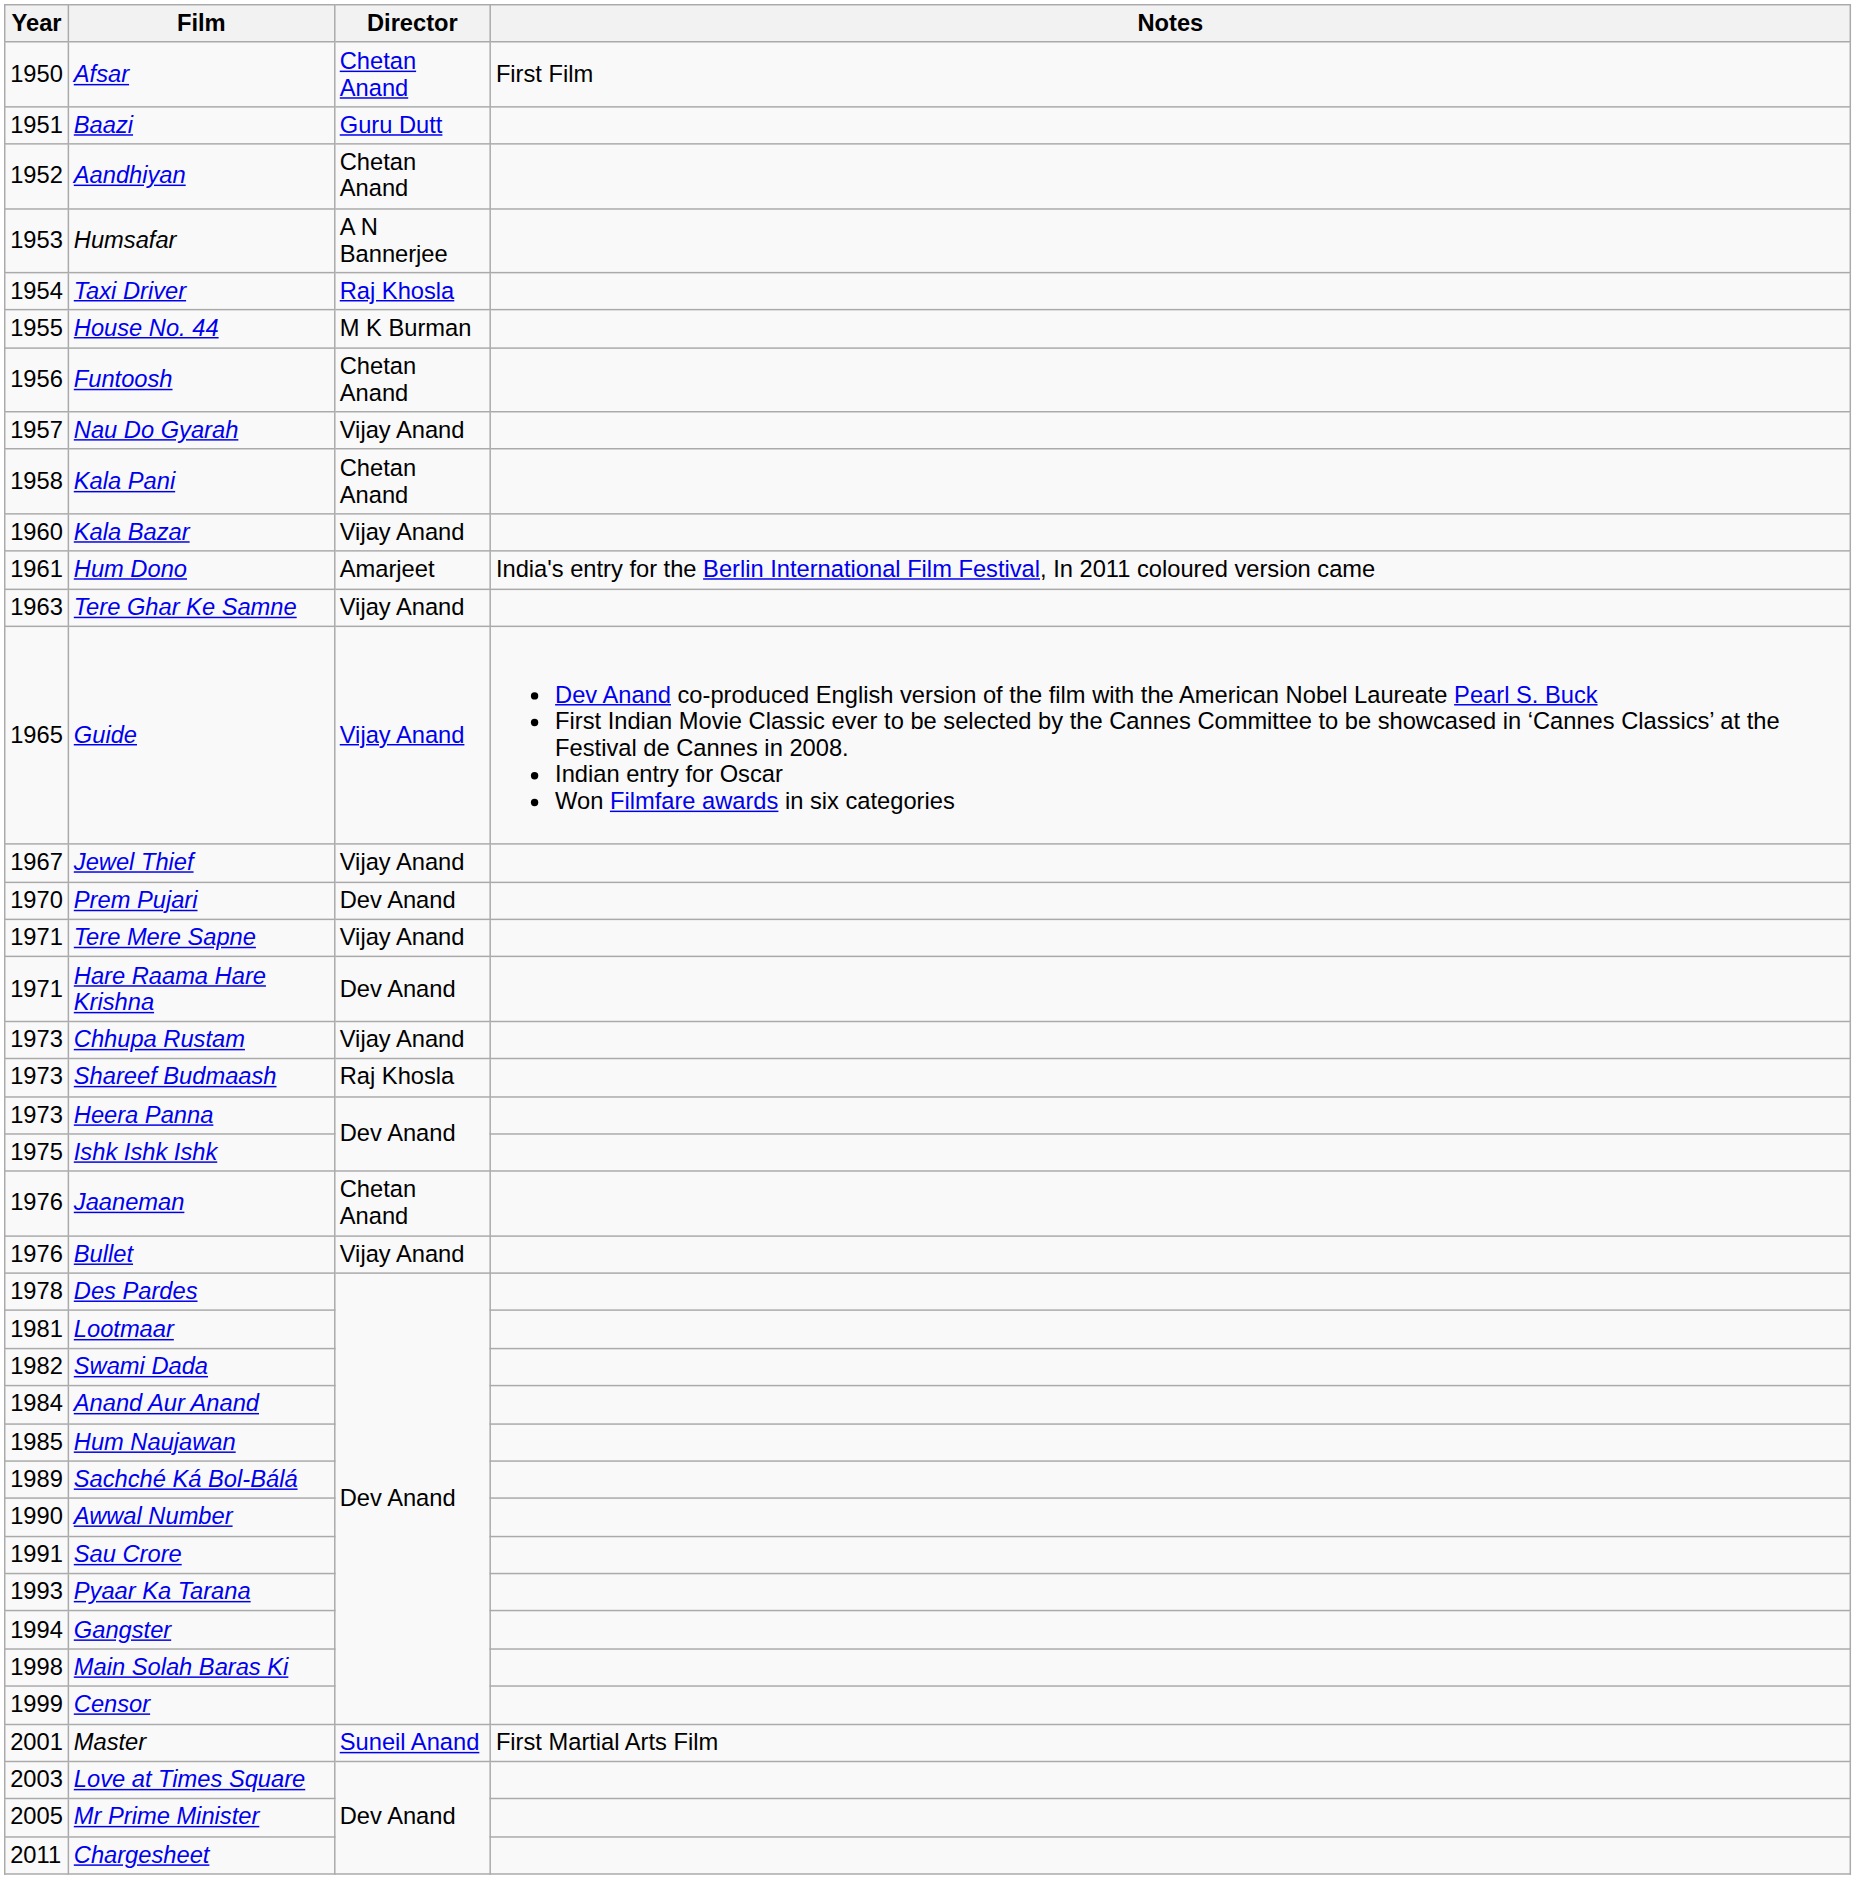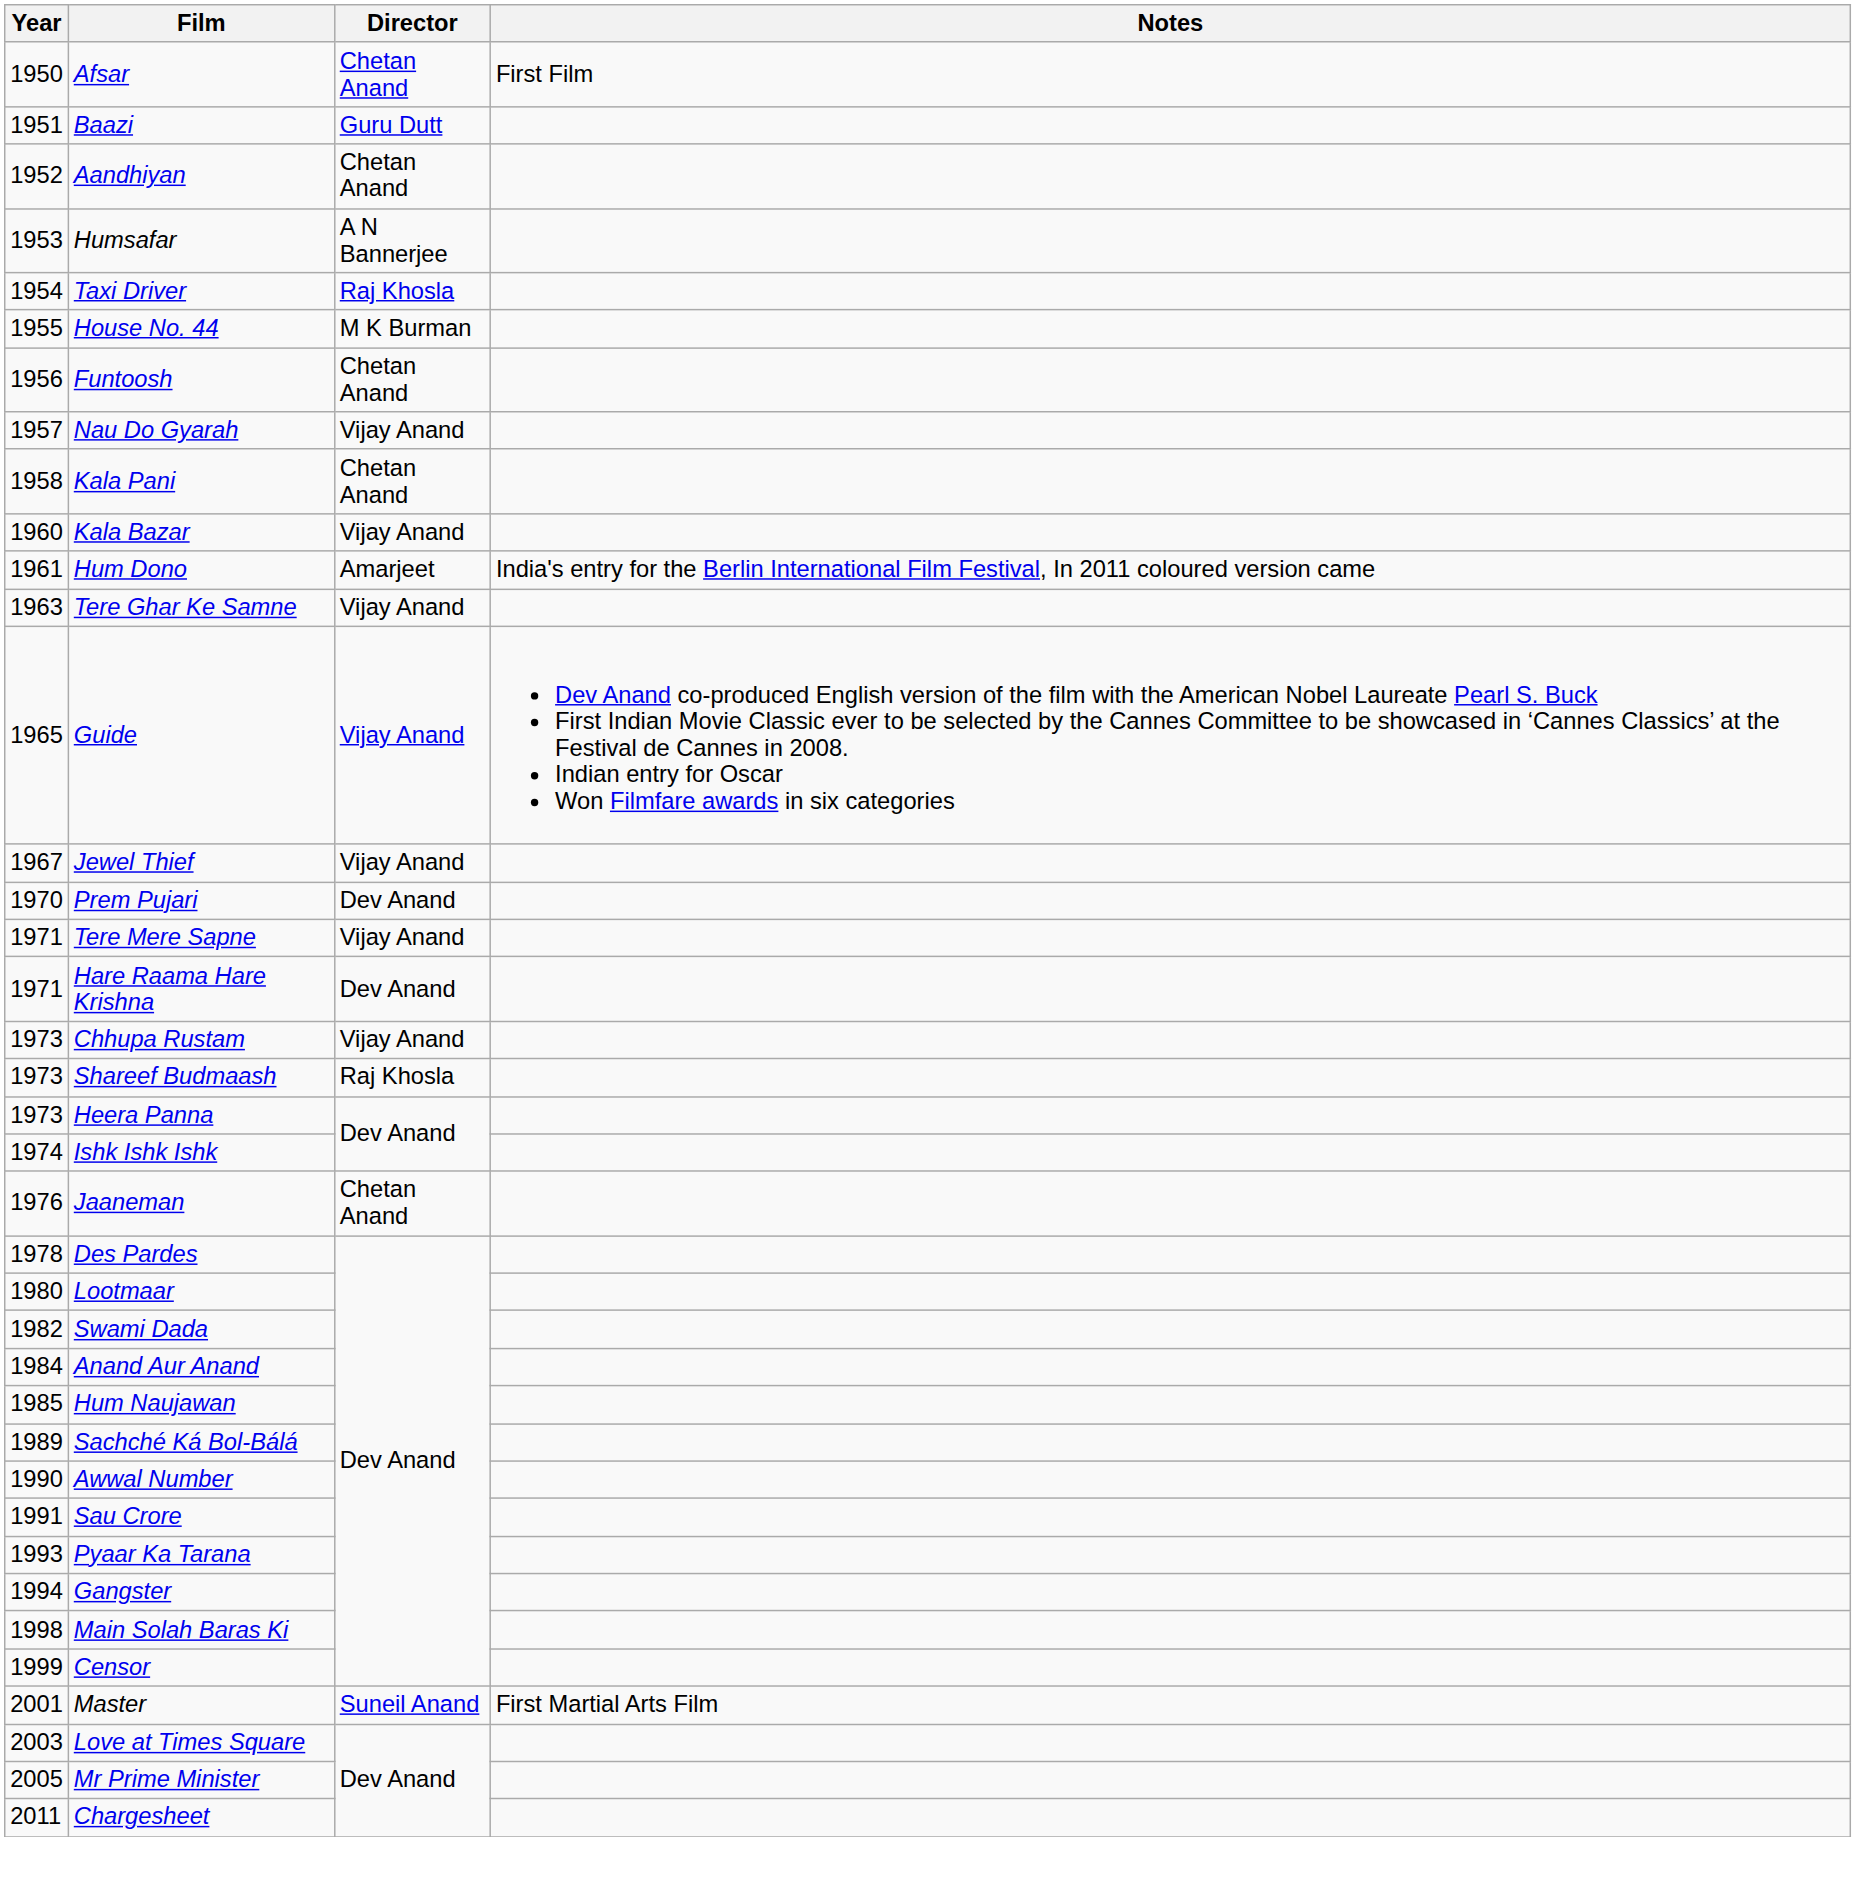 <table class="wikitable">
 <tr>
 <th>Year</th>
 <th>Film</th>
 <th>Director</th>
 <th>Notes</th>
 </tr>
 <tr>
 <td>1950</td>
 <td><em><a href='#'>Afsar</a></em></td>
 <td><a href='#'>Chetan Anand</a></td>
 <td>First Film</td>
 </tr>
 <tr>
 <td>1951</td>
 <td><em><a href='#'>Baazi</a></em></td>
 <td><a href='#'>Guru Dutt</a></td>
 <td></td>
 </tr>
 <tr>
 <td>1952</td>
 <td><em><a href='#'>Aandhiyan</a></em></td>
 <td>Chetan Anand</td>
 <td></td>
 </tr>
 <tr>
 <td>1953</td>
 <td><em>Humsafar</em></td>
 <td>A N Bannerjee</td>
 <td></td>
 </tr>
 <tr>
 <td>1954</td>
 <td><em><a href='#'>Taxi Driver</a></em></td>
 <td><a href='#'>Raj Khosla</a></td>
 <td></td>
 </tr>
 <tr>
 <td>1955</td>
 <td><em><a href='#'>House No. 44</a></em></td>
 <td>M K Burman</td>
 <td></td>
 </tr>
 <tr>
 <td>1956</td>
 <td><em><a href='#'>Funtoosh</a></em></td>
 <td>Chetan Anand</td>
 <td></td>
 </tr>
 <tr>
 <td>1957</td>
 <td><em><a href='#'>Nau Do Gyarah</a></em></td>
 <td>Vijay Anand</td>
 <td></td>
 </tr>
 <tr>
 <td>1958</td>
 <td><em><a href='#'>Kala Pani</a></em></td>
 <td>Chetan Anand</td>
 <td></td>
 </tr>
 <tr>
 <td>1960</td>
 <td><em><a href='#'>Kala Bazar</a></em></td>
 <td>Vijay Anand</td>
 <td></td>
 </tr>
 <tr>
 <td>1961</td>
 <td><em><a href='#'>Hum Dono</a></em></td>
 <td>Amarjeet</td>
 <td Vijay Anand>India's entry for the <a href='#'>Berlin International Film Festival</a>, In 2011 coloured version came</td>
 </tr>
 <tr>
 <td>1963</td>
 <td><em><a href='#'>Tere Ghar Ke Samne</a></em></td>
 <td>Vijay Anand</td>
 <td></td>
 </tr>
 <tr>
 <td>1965</td>
 <td><em><a href='#'>Guide</a></em></td>
 <td><a href='#'>Vijay Anand</a></td>
 <td><br><ul><li><a href='#'>Dev Anand</a> co-produced English version of the film with the American Nobel Laureate <a href='#'>Pearl S. Buck</a></li><li>First Indian Movie Classic ever to be selected by the Cannes Committee to be showcased in ‘Cannes Classics’ at the Festival de Cannes in 2008.</li><li>Indian entry for Oscar</li><li>Won <a href='#'>Filmfare awards</a> in six categories</li></ul></td>
 </tr>
 <tr>
 <td>1967</td>
 <td><em><a href='#'>Jewel Thief</a></em></td>
 <td>Vijay Anand</td>
 <td></td>
 </tr>
 <tr>
 <td>1970</td>
 <td><em><a href='#'>Prem Pujari</a></em></td>
 <td>Dev Anand</td>
 <td></td>
 </tr>
 <tr>
 <td>1971</td>
 <td><em><a href='#'>Tere Mere Sapne</a></em></td>
 <td>Vijay Anand</td>
 <td></td>
 </tr>
 <tr>
 <td>1971</td>
 <td><em><a href='#'>Hare Raama Hare Krishna</a></em></td>
 <td>Dev Anand</td>
 <td></td>
 </tr>
 <tr>
 <td>1973</td>
 <td><em><a href='#'>Chhupa Rustam</a></em></td>
 <td>Vijay Anand</td>
 <td></td>
 </tr>
 <tr>
 <td>1973</td>
 <td><em><a href='#'>Shareef Budmaash</a></em></td>
 <td>Raj Khosla</td>
 <td></td>
 </tr>
 <tr>
 <td>1973</td>
 <td><em><a href='#'>Heera Panna</a></em></td>
 <td rowspan="2">Dev Anand</td>
 <td></td>
 </tr>
 <tr>
-<td>1975</td>
+<td>1974</td>
 <td><em><a href='#'>Ishk Ishk Ishk</a></em></td>
 <td></td>
 </tr>
 <tr>
 <td>1976</td>
 <td><em><a href='#'>Jaaneman</a></em></td>
 <td>Chetan Anand</td>
 <td></td>
 </tr>
 <tr>
-<td>1976</td>
-<td><em><a href='#'>Bullet</a></em></td>
-<td>Vijay Anand</td>
-<td></td>
-</tr>
-<tr>
 <td>1978</td>
 <td><em><a href='#'>Des Pardes</a></em></td>
 <td rowspan="12">Dev Anand</td>
 <td></td>
 </tr>
 <tr>
-<td>1981</td>
+<td>1980</td>
 <td><em><a href='#'>Lootmaar</a></em></td>
 <td></td>
 </tr>
 <tr>
 <td>1982</td>
 <td><em><a href='#'>Swami Dada</a></em></td>
 <td></td>
 </tr>
 <tr>
 <td>1984</td>
 <td><em><a href='#'>Anand Aur Anand</a></em></td>
 <td></td>
 </tr>
 <tr>
 <td>1985</td>
 <td><em><a href='#'>Hum Naujawan</a></em></td>
 <td></td>
 </tr>
 <tr>
 <td>1989</td>
 <td><em><a href='#'>Sachché Ká Bol-Bálá</a></em></td>
 <td></td>
 </tr>
 <tr>
 <td>1990</td>
 <td><em><a href='#'>Awwal Number</a></em></td>
 <td></td>
 </tr>
 <tr>
 <td>1991</td>
 <td><em><a href='#'>Sau Crore</a></em></td>
 <td></td>
 </tr>
 <tr>
 <td>1993</td>
 <td><em><a href='#'>Pyaar Ka Tarana</a></em></td>
 <td></td>
 </tr>
 <tr>
 <td>1994</td>
 <td><em><a href='#'>Gangster</a></em></td>
 <td></td>
 </tr>
 <tr>
 <td>1998</td>
 <td><em><a href='#'>Main Solah Baras Ki</a></em></td>
 <td></td>
 </tr>
 <tr>
 <td>1999</td>
 <td><em><a href='#'>Censor</a></em></td>
 <td></td>
 </tr>
 <tr>
 <td>2001</td>
 <td><em>Master</em></td>
 <td><a href='#'>Suneil Anand</a></td>
 <td>First Martial Arts Film</td>
 </tr>
 <tr>
 <td>2003</td>
 <td><em><a href='#'>Love at Times Square</a></em></td>
 <td rowspan="3">Dev Anand</td>
 <td></td>
 </tr>
 <tr>
 <td>2005</td>
 <td><em><a href='#'>Mr Prime Minister</a></em></td>
 <td></td>
 </tr>
 <tr>
 <td>2011</td>
 <td><em><a href='#'>Chargesheet</a></em></td>
 <td></td>
 </tr>
 </table>
